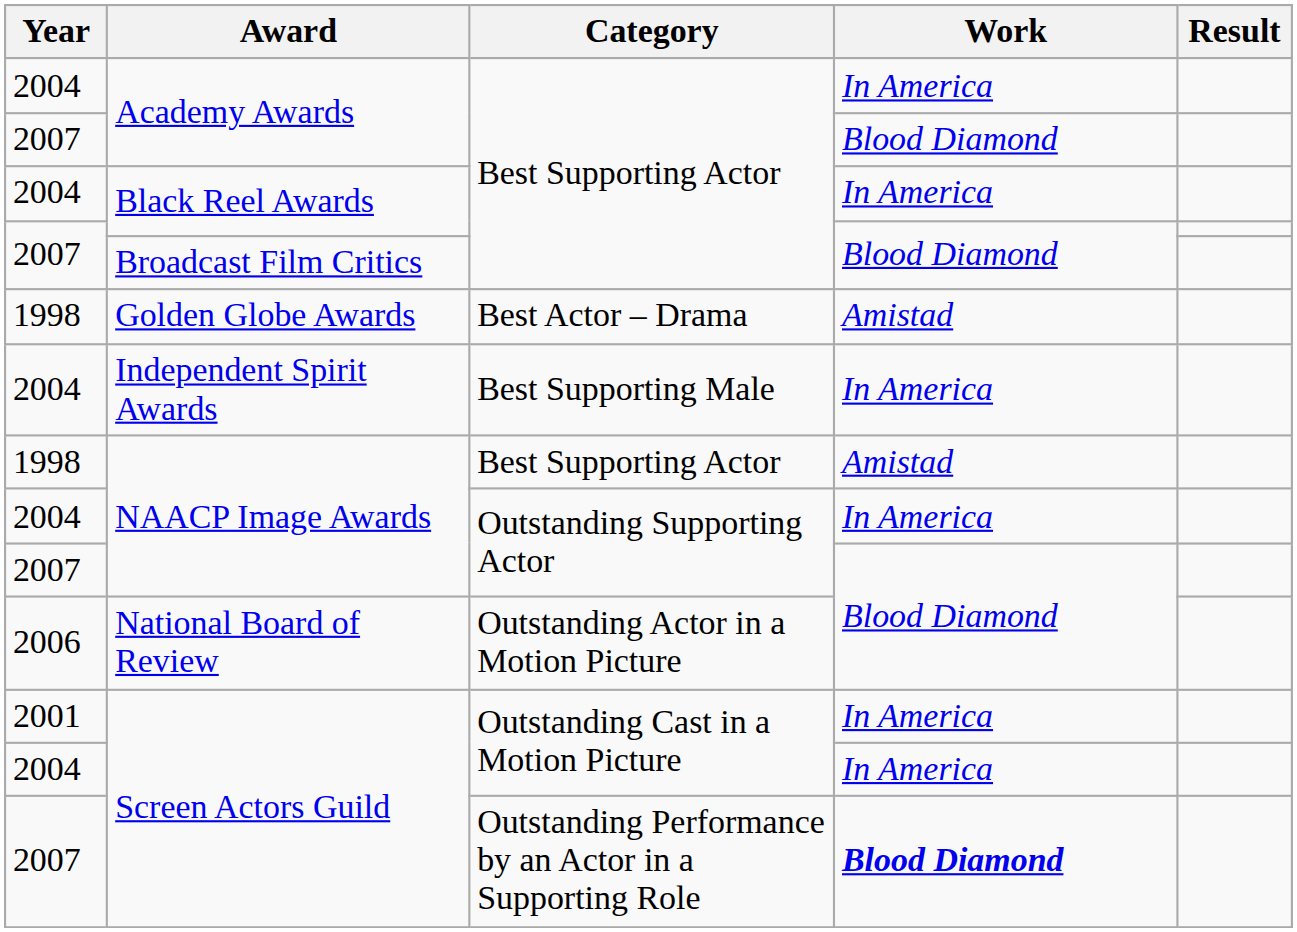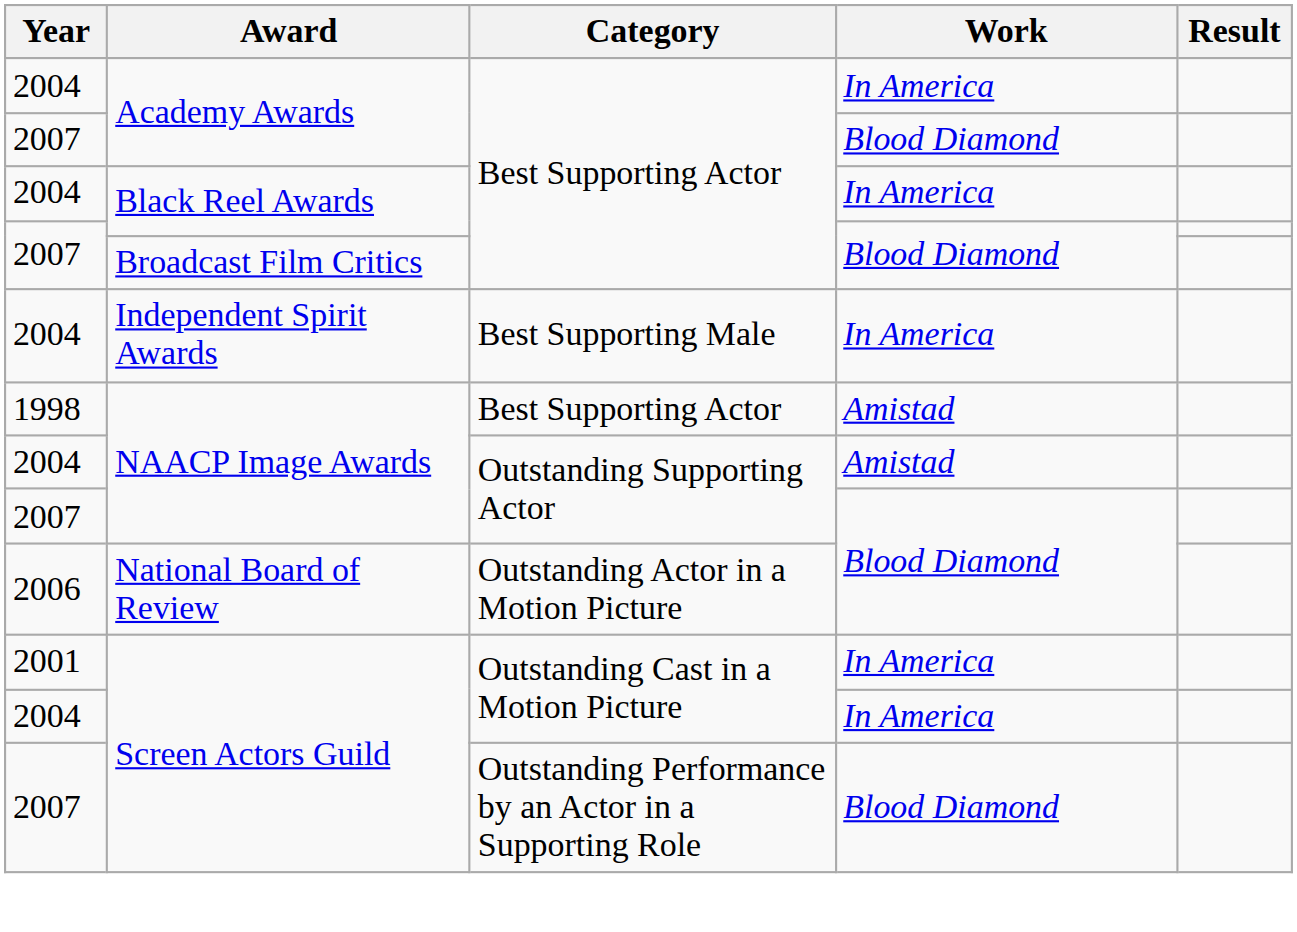 <table class="wikitable sortable">
 <tr>
 <th style="width:50px;">Year</th>
 <th style="width:250px;">Award</th>
 <th style="width:250px;">Category</th>
 <th style="width:250px;">Work</th>
 <th style="width:50px;">Result</th>
 </tr>
 <tr>
 <td>2004</td>
 <td rowspan="2"><a href='#'>Academy Awards</a></td>
 <td rowspan="5">Best Supporting Actor</td>
 <td><em><a href='#'>In America</a></em></td>
 <td></td>
 </tr>
 <tr>
 <td>2007</td>
 <td><em><a href='#'>Blood Diamond</a></em></td>
 <td></td>
 </tr>
 <tr>
 <td>2004</td>
 <td rowspan="2"><a href='#'>Black Reel Awards</a></td>
 <td><em><a href='#'>In America</a></em></td>
 <td></td>
 </tr>
 <tr>
 <td rowspan="2">2007</td>
 <td rowspan="2"><em><a href='#'>Blood Diamond</a></em></td>
 <td></td>
 </tr>
 <tr>
 <td><a href='#'>Broadcast Film Critics</a></td>
 <td></td>
 </tr>
 <tr>
-<td>1998</td>
-<td><a href='#'>Golden Globe Awards</a></td>
-<td>Best Actor – Drama</td>
-<td><em><a href='#'>Amistad</a></em></td>
-<td></td>
-</tr>
-<tr>
 <td>2004</td>
 <td><a href='#'>Independent Spirit Awards</a></td>
 <td>Best Supporting Male</td>
 <td><em><a href='#'>In America</a></em></td>
 <td></td>
 </tr>
 <tr>
 <td>1998</td>
 <td rowspan="3"><a href='#'>NAACP Image Awards</a></td>
 <td>Best Supporting Actor</td>
 <td><em><a href='#'>Amistad</a></em></td>
 <td></td>
 </tr>
 <tr>
 <td>2004</td>
 <td rowspan="2">Outstanding Supporting Actor</td>
-<td><em><a href='#'>In America</a></em></td>
+<td><em><a href='#'>Amistad</a></em></td>
 <td></td>
 </tr>
 <tr>
 <td>2007</td>
 <td rowspan="2"><em><a href='#'>Blood Diamond</a></em></td>
 <td></td>
 </tr>
 <tr>
 <td>2006</td>
 <td><a href='#'>National Board of Review</a></td>
 <td>Outstanding Actor in a Motion Picture</td>
 <td></td>
 </tr>
 <tr>
 <td>2001</td>
 <td rowspan="3"><a href='#'>Screen Actors Guild</a></td>
 <td rowspan="2">Outstanding Cast in a Motion Picture</td>
 <td><em><a href='#'>In America</a></em></td>
 <td></td>
 </tr>
 <tr>
 <td>2004</td>
 <td><em><a href='#'>In America</a></em></td>
 <td></td>
 </tr>
 <tr>
 <td>2007</td>
 <td>Outstanding Performance by an Actor in a Supporting Role</td>
-<td><strong><em><a href='#'>Blood Diamond</a></em></strong></td>
+<td><em><a href='#'>Blood Diamond</a></em></td>
 <td></td>
 </tr>
 </table>
